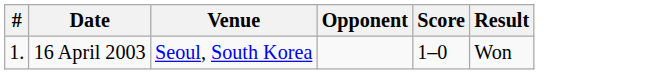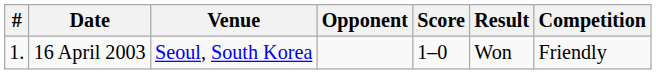 <table class="wikitable">
 <tr>
 <th>#</th>
 <th>Date</th>
 <th>Venue</th>
 <th>Opponent</th>
 <th>Score</th>
 <th>Result</th>
+<th>Competition</th>
 </tr>
 <tr>
 <td>1.</td>
 <td>16 April 2003</td>
 <td><a href='#'>Seoul</a>, <a href='#'>South Korea</a></td>
 <td></td>
 <td>1–0</td>
 <td>Won</td>
+<td>Friendly</td>
 </tr>
 </table>
